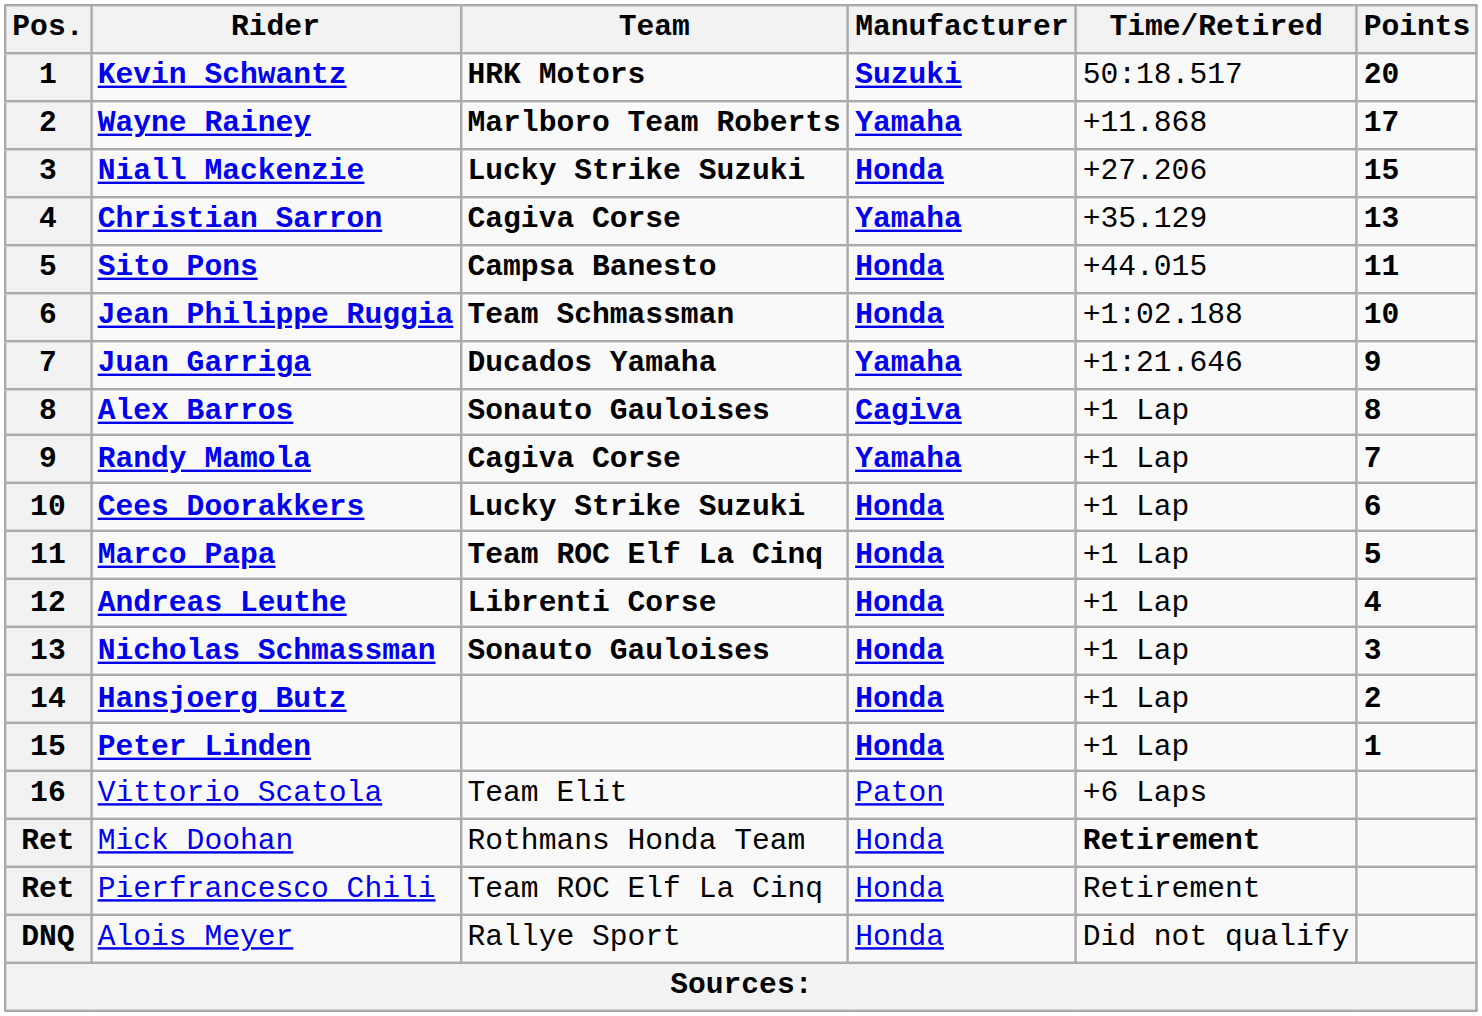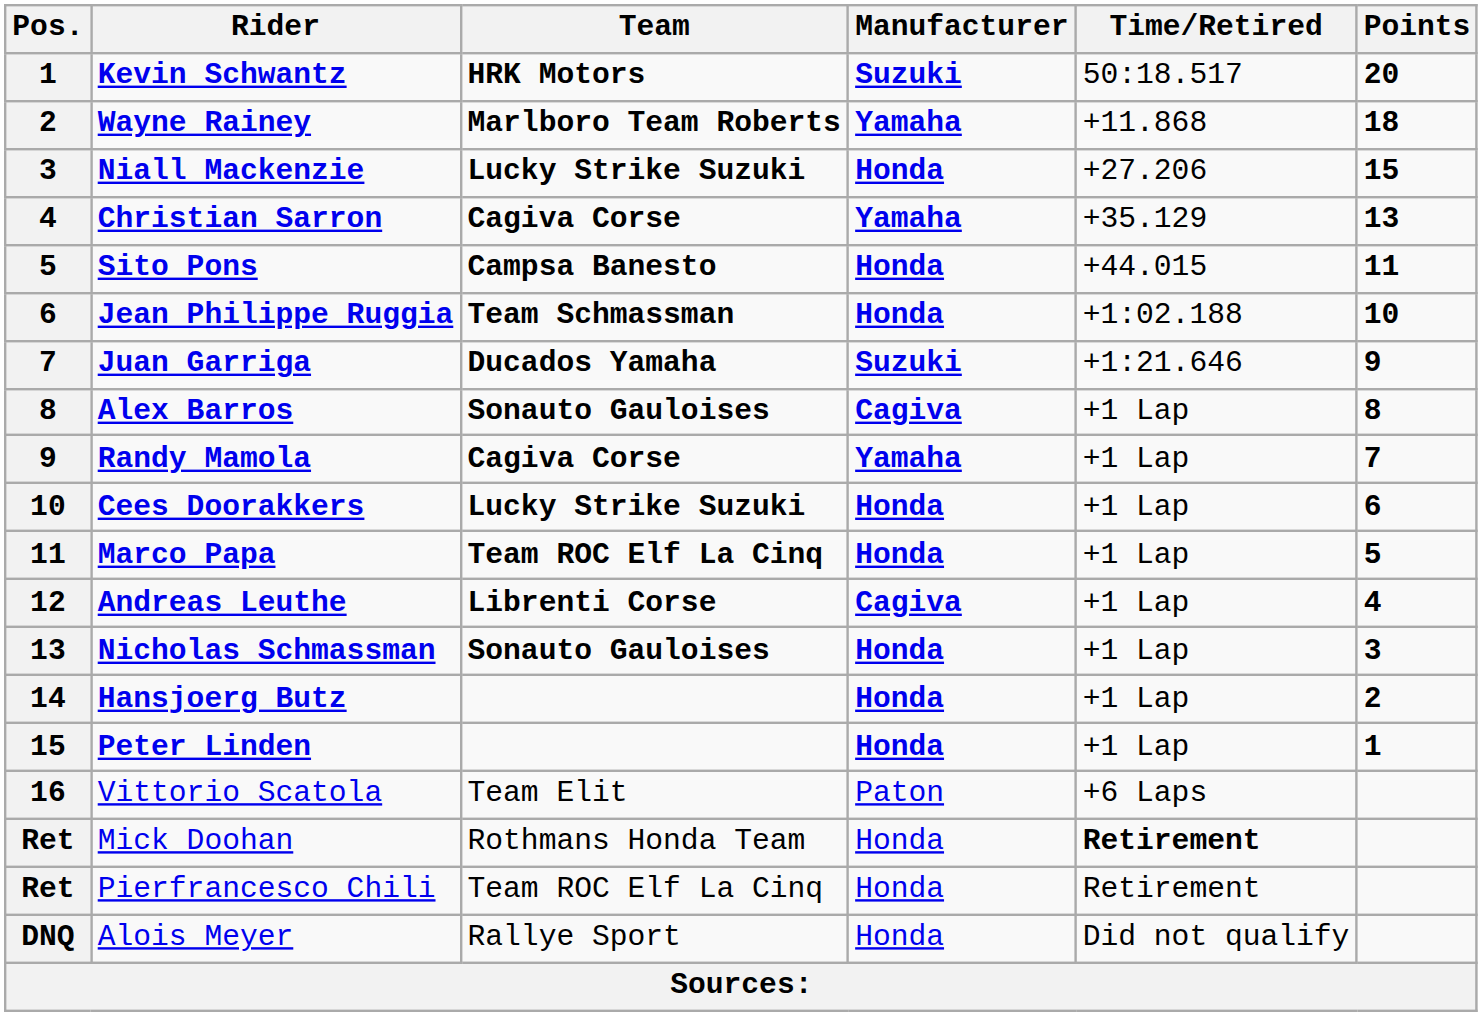 <table class="wikitable" style="font-size: 95%;">
 <tr>
 <th>Pos.</th>
 <th>Rider</th>
 <th>Team</th>
 <th>Manufacturer</th>
 <th>Time/Retired</th>
 <th>Points</th>
 </tr>
 <tr>
 <th>1</th>
 <td> <strong><a href='#'>Kevin Schwantz</a></strong></td>
 <td><strong>HRK Motors</strong></td>
 <td><strong><a href='#'>Suzuki</a></strong></td>
 <td>50:18.517</td>
 <td><strong>20</strong></td>
 </tr>
 <tr>
 <th>2</th>
 <td> <strong><a href='#'>Wayne Rainey</a></strong></td>
 <td><strong>Marlboro Team Roberts</strong></td>
 <td><strong><a href='#'>Yamaha</a></strong></td>
 <td>+11.868</td>
-<td><strong>17</strong></td>
+<td><strong>18</strong></td>
 </tr>
 <tr>
 <th>3</th>
 <td> <strong><a href='#'>Niall Mackenzie</a></strong></td>
 <td><strong>Lucky Strike Suzuki</strong></td>
 <td><strong><a href='#'>Honda</a></strong></td>
 <td>+27.206</td>
 <td><strong>15</strong></td>
 </tr>
 <tr>
 <th>4</th>
 <td> <strong><a href='#'>Christian Sarron</a></strong></td>
 <td><strong>Cagiva Corse</strong></td>
 <td><strong><a href='#'>Yamaha</a></strong></td>
 <td>+35.129</td>
 <td><strong>13</strong></td>
 </tr>
 <tr>
 <th>5</th>
 <td> <strong><a href='#'>Sito Pons</a></strong></td>
 <td><strong>Campsa Banesto</strong></td>
 <td><strong><a href='#'>Honda</a></strong></td>
 <td>+44.015</td>
 <td><strong>11</strong></td>
 </tr>
 <tr>
 <th>6</th>
 <td> <strong><a href='#'>Jean Philippe Ruggia</a></strong></td>
 <td><strong>Team Schmassman</strong></td>
 <td><strong><a href='#'>Honda</a></strong></td>
 <td>+1:02.188</td>
 <td><strong>10</strong></td>
 </tr>
 <tr>
 <th>7</th>
 <td> <strong><a href='#'>Juan Garriga</a></strong></td>
 <td><strong>Ducados Yamaha</strong></td>
-<td><strong><a href='#'>Yamaha</a></strong></td>
+<td><strong><a href='#'>Suzuki</a></strong></td>
 <td>+1:21.646</td>
 <td><strong>9</strong></td>
 </tr>
 <tr>
 <th>8</th>
 <td> <strong><a href='#'>Alex Barros</a></strong></td>
 <td><strong>Sonauto Gauloises</strong></td>
 <td><strong><a href='#'>Cagiva</a></strong></td>
 <td>+1 Lap</td>
 <td><strong>8</strong></td>
 </tr>
 <tr>
 <th>9</th>
 <td> <strong><a href='#'>Randy Mamola</a></strong></td>
 <td><strong>Cagiva Corse</strong></td>
 <td><strong><a href='#'>Yamaha</a></strong></td>
 <td>+1 Lap</td>
 <td><strong>7</strong></td>
 </tr>
 <tr>
 <th>10</th>
 <td> <strong><a href='#'>Cees Doorakkers</a></strong></td>
 <td><strong>Lucky Strike Suzuki</strong></td>
 <td><strong><a href='#'>Honda</a></strong></td>
 <td>+1 Lap</td>
 <td><strong>6</strong></td>
 </tr>
 <tr>
 <th>11</th>
 <td> <strong><a href='#'>Marco Papa</a></strong></td>
 <td><strong>Team ROC Elf La Cinq</strong></td>
 <td><strong><a href='#'>Honda</a></strong></td>
 <td>+1 Lap</td>
 <td><strong>5</strong></td>
 </tr>
 <tr>
 <th>12</th>
 <td> <strong><a href='#'>Andreas Leuthe</a></strong></td>
 <td><strong>Librenti Corse</strong></td>
-<td><strong><a href='#'>Honda</a></strong></td>
+<td><strong><a href='#'>Cagiva</a></strong></td>
 <td>+1 Lap</td>
 <td><strong>4</strong></td>
 </tr>
 <tr>
 <th>13</th>
 <td> <strong><a href='#'>Nicholas Schmassman</a></strong></td>
 <td><strong>Sonauto Gauloises</strong></td>
 <td><strong><a href='#'>Honda</a></strong></td>
 <td>+1 Lap</td>
 <td><strong>3</strong></td>
 </tr>
 <tr>
 <th>14</th>
 <td> <strong><a href='#'>Hansjoerg Butz</a></strong></td>
 <td></td>
 <td><strong><a href='#'>Honda</a></strong></td>
 <td>+1 Lap</td>
 <td><strong>2</strong></td>
 </tr>
 <tr>
 <th>15</th>
 <td> <strong><a href='#'>Peter Linden</a></strong></td>
 <td></td>
 <td><strong><a href='#'>Honda</a></strong></td>
 <td>+1 Lap</td>
 <td><strong>1</strong></td>
 </tr>
 <tr>
 <th>16</th>
 <td> <a href='#'>Vittorio Scatola</a></td>
 <td>Team Elit</td>
 <td><a href='#'>Paton</a></td>
 <td>+6 Laps</td>
 <td></td>
 </tr>
 <tr>
 <th>Ret</th>
 <td> <a href='#'>Mick Doohan</a></td>
 <td>Rothmans Honda Team</td>
 <td><a href='#'>Honda</a></td>
 <td><strong>Retirement</strong></td>
 <td></td>
 </tr>
 <tr>
 <th>Ret</th>
 <td> <a href='#'>Pierfrancesco Chili</a></td>
 <td>Team ROC Elf La Cinq</td>
 <td><a href='#'>Honda</a></td>
 <td>Retirement</td>
 <td></td>
 </tr>
 <tr>
 <th>DNQ</th>
 <td> <a href='#'>Alois Meyer</a></td>
 <td>Rallye Sport</td>
 <td><a href='#'>Honda</a></td>
 <td>Did not qualify</td>
 <td></td>
 </tr>
 <tr>
 <th colspan=8>Sources:</th>
 </tr>
 </table>
